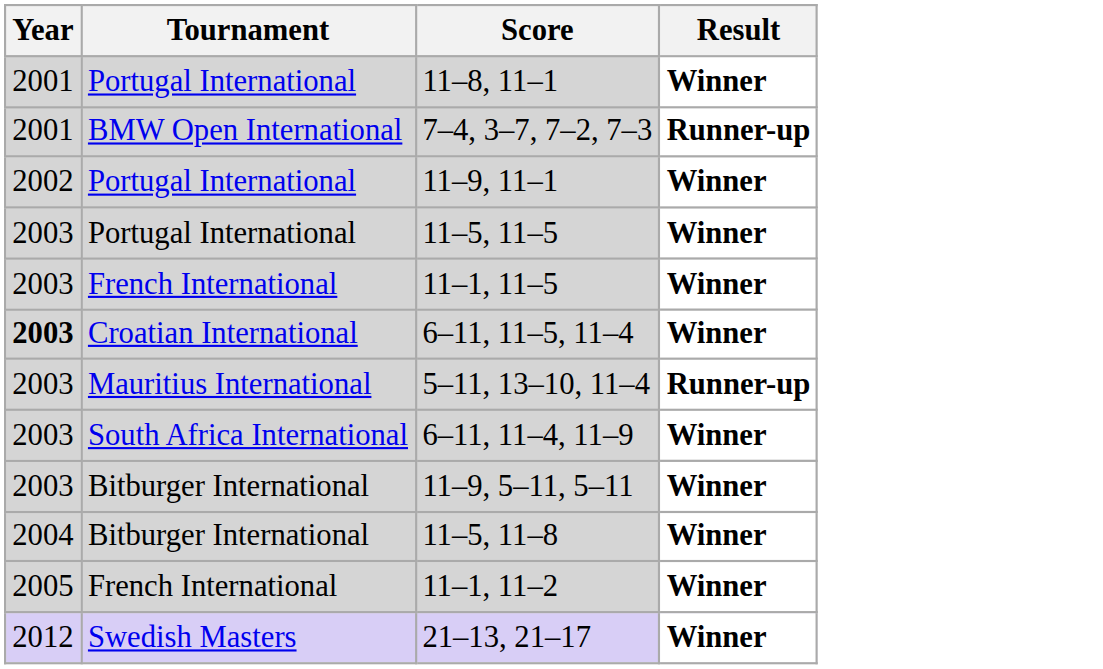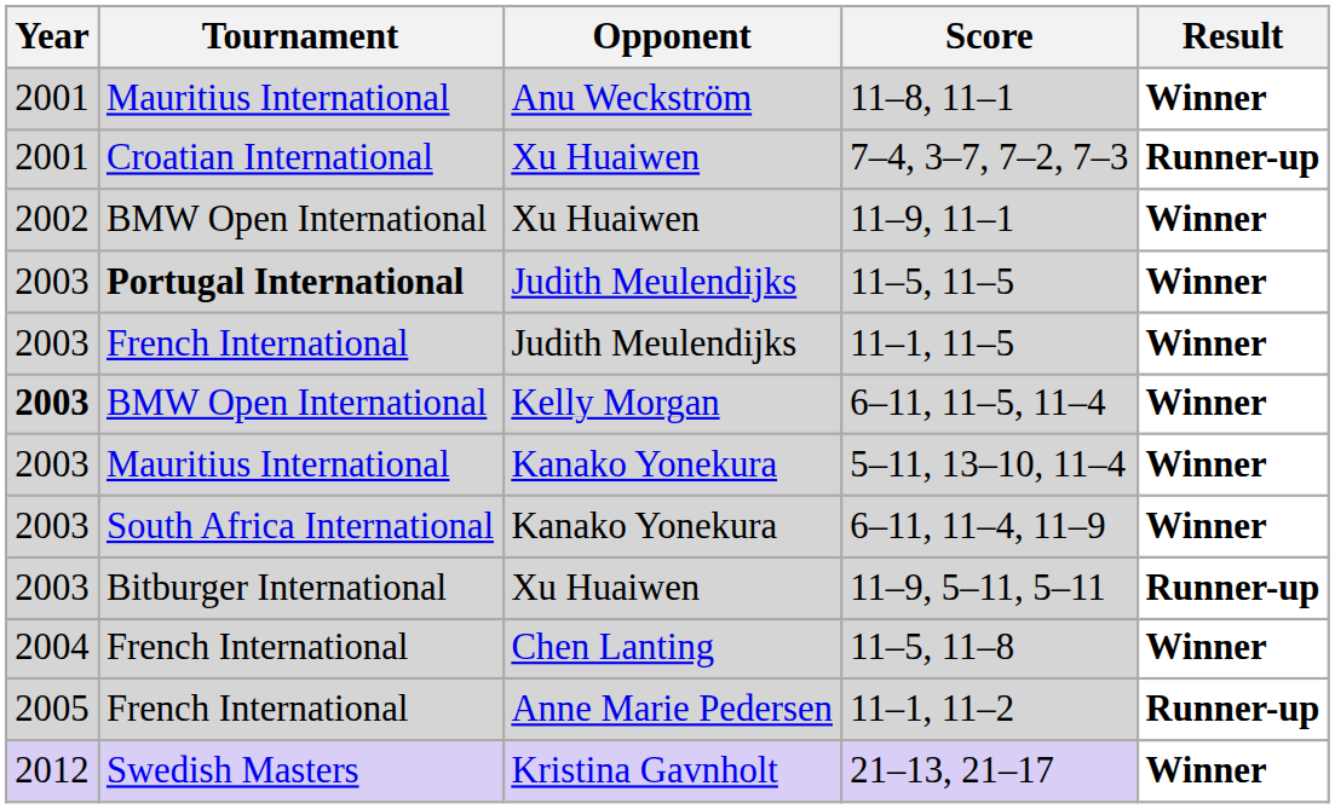 <table class="sortable wikitable" style="font-size: 90%;">
 <tr>
 <th>Year</th>
 <th>Tournament</th>
+<th>Opponent</th>
 <th>Score</th>
 <th>Result</th>
 </tr>
 <tr style="background:#D5D5D5">
 <td align="center">2001</td>
-<td align="left"><a href='#'>Portugal International</a></td>
+<td align="left"><a href='#'>Mauritius International</a></td>
+<td align="left"> <a href='#'>Anu Weckström</a></td>
 <td align="left">11–8, 11–1</td>
 <td style="text-align:left; background:white"> <strong>Winner</strong></td>
 </tr>
 <tr style="background:#D5D5D5">
 <td align="center">2001</td>
-<td align="left"><a href='#'>BMW Open International</a></td>
+<td align="left"><a href='#'>Croatian International</a></td>
+<td align="left"> <a href='#'>Xu Huaiwen</a></td>
 <td align="left">7–4, 3–7, 7–2, 7–3</td>
 <td style="text-align:left; background:white"> <strong>Runner-up</strong></td>
 </tr>
 <tr style="background:#D5D5D5">
 <td align="center">2002</td>
-<td align="left"><a href='#'>Portugal International</a></td>
+<td align="left">BMW Open International</td>
+<td align="left"> Xu Huaiwen</td>
 <td align="left">11–9, 11–1</td>
 <td style="text-align:left; background:white"> <strong>Winner</strong></td>
 </tr>
 <tr style="background:#D5D5D5">
 <td align="center">2003</td>
-<td align="left">Portugal International</td>
+<td align="left"><strong>Portugal International</strong></td>
+<td align="left"> <a href='#'>Judith Meulendijks</a></td>
 <td align="left">11–5, 11–5</td>
 <td style="text-align:left; background:white"> <strong>Winner</strong></td>
 </tr>
 <tr style="background:#D5D5D5">
 <td align="center">2003</td>
 <td align="left"><a href='#'>French International</a></td>
+<td align="left"> Judith Meulendijks</td>
 <td align="left">11–1, 11–5</td>
 <td style="text-align:left; background:white"> <strong>Winner</strong></td>
 </tr>
 <tr style="background:#D5D5D5">
 <td align="center"><strong>2003</strong></td>
-<td align="left"><a href='#'>Croatian International</a></td>
+<td align="left"><a href='#'>BMW Open International</a></td>
+<td align="left"> <a href='#'>Kelly Morgan</a></td>
 <td align="left">6–11, 11–5, 11–4</td>
 <td style="text-align:left; background:white"> <strong>Winner</strong></td>
 </tr>
 <tr style="background:#D5D5D5">
 <td align="center">2003</td>
 <td align="left"><a href='#'>Mauritius International</a></td>
+<td align="left"> <a href='#'>Kanako Yonekura</a></td>
 <td align="left">5–11, 13–10, 11–4</td>
-<td style="text-align:left; background:white"> <strong>Runner-up</strong></td>
+<td style="text-align:left; background:white"> <strong>Winner</strong></td>
 </tr>
 <tr style="background:#D5D5D5">
 <td align="center">2003</td>
 <td align="left"><a href='#'>South Africa International</a></td>
+<td align="left"> Kanako Yonekura</td>
 <td align="left">6–11, 11–4, 11–9</td>
 <td style="text-align:left; background:white"> <strong>Winner</strong></td>
 </tr>
 <tr style="background:#D5D5D5">
 <td align="center">2003</td>
 <td align="left">Bitburger International</td>
+<td align="left"> Xu Huaiwen</td>
 <td align="left">11–9, 5–11, 5–11</td>
-<td style="text-align:left; background:white"> <strong>Winner</strong></td>
+<td style="text-align:left; background:white"> <strong>Runner-up</strong></td>
 </tr>
 <tr style="background:#D5D5D5">
 <td align="center">2004</td>
-<td align="left">Bitburger International</td>
+<td align="left">French International</td>
+<td align="left"> <a href='#'>Chen Lanting</a></td>
 <td align="left">11–5, 11–8</td>
 <td style="text-align:left; background:white"> <strong>Winner</strong></td>
 </tr>
 <tr style="background:#D5D5D5">
 <td align="center">2005</td>
 <td align="left">French International</td>
+<td align="left"> <a href='#'>Anne Marie Pedersen</a></td>
 <td align="left">11–1, 11–2</td>
-<td style="text-align:left; background:white"> <strong>Winner</strong></td>
+<td style="text-align:left; background:white"> <strong>Runner-up</strong></td>
 </tr>
 <tr style="background:#D8CEF6">
 <td align="center">2012</td>
 <td align="left"><a href='#'>Swedish Masters</a></td>
+<td align="left"> <a href='#'>Kristina Gavnholt</a></td>
 <td align="left">21–13, 21–17</td>
 <td style="text-align:left; background:white"> <strong>Winner</strong></td>
 </tr>
 </table>
